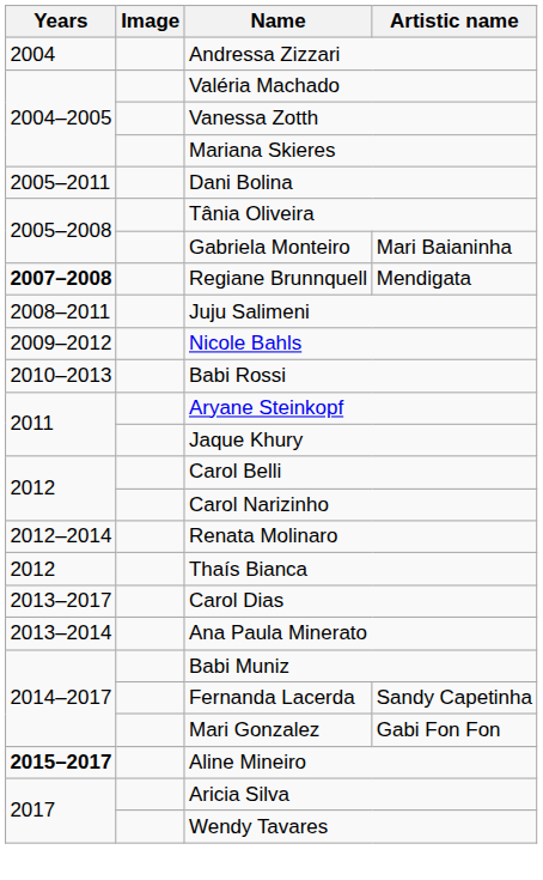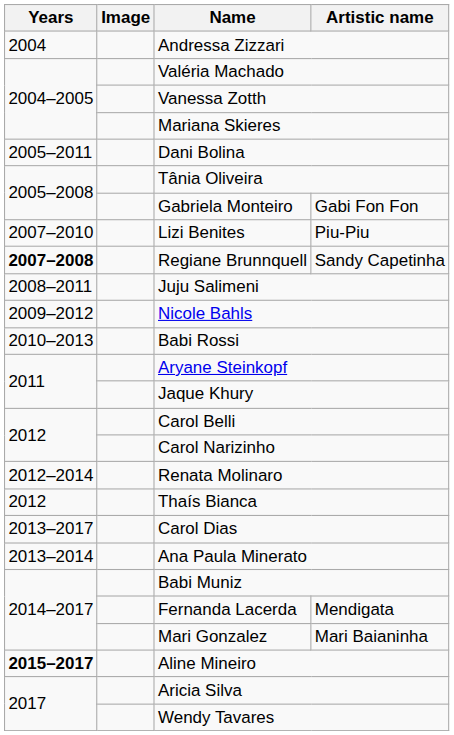 <table class="wikitable">
 <tr>
 <th>Years</th>
 <th>Image</th>
 <th>Name</th>
 <th>Artistic name</th>
 </tr>
 <tr>
 <td>2004</td>
 <td></td>
 <td colspan="2">Andressa Zizzari</td>
 </tr>
 <tr>
 <td rowspan="3">2004–2005</td>
 <td></td>
 <td colspan="2">Valéria Machado</td>
 </tr>
 <tr>
 <td></td>
 <td colspan="2">Vanessa Zotth</td>
 </tr>
 <tr>
 <td></td>
 <td colspan="2">Mariana Skieres</td>
 </tr>
 <tr>
 <td>2005–2011</td>
 <td></td>
 <td colspan="2">Dani Bolina</td>
 </tr>
 <tr>
 <td rowspan="2">2005–2008</td>
 <td></td>
 <td colspan="2">Tânia Oliveira</td>
 </tr>
 <tr>
 <td></td>
 <td>Gabriela Monteiro</td>
-<td>Mari Baianinha</td>
+<td>Gabi Fon Fon</td>
+</tr>
+<tr>
+<td>2007–2010</td>
+<td></td>
+<td>Lizi Benites</td>
+<td>Piu-Piu</td>
 </tr>
 <tr>
 <td><strong>2007–2008</strong></td>
 <td></td>
 <td>Regiane Brunnquell</td>
-<td>Mendigata</td>
+<td>Sandy Capetinha</td>
 </tr>
 <tr>
 <td>2008–2011</td>
 <td></td>
 <td colspan="2">Juju Salimeni</td>
 </tr>
 <tr>
 <td>2009–2012</td>
 <td></td>
 <td colspan="2"><a href='#'>Nicole Bahls</a></td>
 </tr>
 <tr>
 <td>2010–2013</td>
 <td></td>
 <td colspan="2">Babi Rossi</td>
 </tr>
 <tr>
 <td rowspan="2">2011</td>
 <td></td>
 <td colspan="2"><a href='#'>Aryane Steinkopf</a></td>
 </tr>
 <tr>
 <td></td>
 <td colspan="2">Jaque Khury</td>
 </tr>
 <tr>
 <td rowspan="2">2012</td>
 <td></td>
 <td colspan="2">Carol Belli</td>
 </tr>
 <tr>
 <td></td>
 <td colspan="2">Carol Narizinho</td>
 </tr>
 <tr>
 <td>2012–2014</td>
 <td></td>
 <td colspan="2">Renata Molinaro</td>
 </tr>
 <tr>
 <td>2012</td>
 <td></td>
 <td colspan="2">Thaís Bianca</td>
 </tr>
 <tr>
 <td>2013–2017</td>
 <td></td>
 <td colspan="2">Carol Dias</td>
 </tr>
 <tr>
 <td>2013–2014</td>
 <td></td>
 <td colspan="2">Ana Paula Minerato</td>
 </tr>
 <tr>
 <td rowspan="3">2014–2017</td>
 <td></td>
 <td colspan="2">Babi Muniz</td>
 </tr>
 <tr>
 <td></td>
 <td>Fernanda Lacerda</td>
-<td>Sandy Capetinha</td>
+<td>Mendigata</td>
 </tr>
 <tr>
 <td></td>
 <td>Mari Gonzalez</td>
-<td>Gabi Fon Fon</td>
+<td>Mari Baianinha</td>
 </tr>
 <tr>
 <td><strong>2015–2017</strong></td>
 <td></td>
 <td colspan="2">Aline Mineiro</td>
 </tr>
 <tr>
 <td rowspan="2">2017</td>
 <td></td>
 <td colspan="2">Aricia Silva</td>
 </tr>
 <tr>
 <td></td>
 <td colspan="2">Wendy Tavares</td>
 </tr>
 </table>
